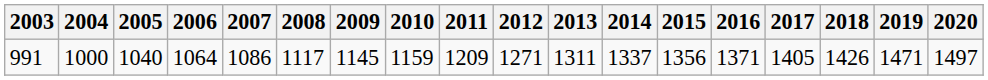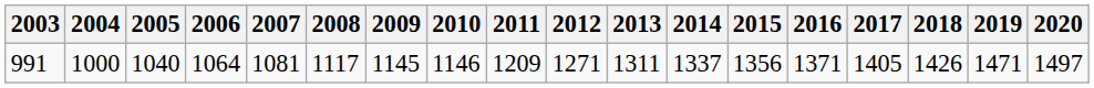 <table class="wikitable">
 <tr>
 <th>2003</th>
 <th>2004</th>
 <th>2005</th>
 <th>2006</th>
 <th>2007</th>
 <th>2008</th>
 <th>2009</th>
 <th>2010</th>
 <th>2011</th>
 <th>2012</th>
 <th>2013</th>
 <th>2014</th>
 <th>2015</th>
 <th>2016</th>
 <th>2017</th>
 <th>2018</th>
 <th>2019</th>
 <th>2020</th>
 </tr>
 <tr>
 <td>991</td>
 <td>1000</td>
 <td>1040</td>
 <td>1064</td>
-<td>1086</td>
+<td>1081</td>
 <td>1117</td>
 <td>1145</td>
-<td>1159</td>
+<td>1146</td>
 <td>1209</td>
 <td>1271</td>
 <td>1311</td>
 <td>1337</td>
 <td>1356</td>
 <td>1371</td>
 <td>1405</td>
 <td>1426</td>
 <td>1471</td>
 <td>1497</td>
 </tr>
 </table>
